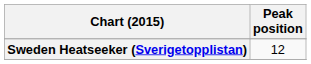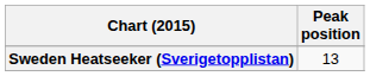 <table class="wikitable sortable plainrowheaders">
 <tr>
 <th>Chart (2015)</th>
 <th>Peak<br>position</th>
 </tr>
 <tr>
 </tr>
 <tr>
 </tr>
 <tr>
 </tr>
 <tr>
 </tr>
 <tr>
 </tr>
 <tr>
 </tr>
 <tr>
 </tr>
 <tr>
 <th scope="row">Sweden Heatseeker (<a href='#'>Sverigetopplistan</a>)</th>
-<td style="text-align:center;">12</td>
+<td style="text-align:center;">13</td>
 </tr>
 <tr>
 </tr>
 <tr>
 </tr>
 <tr>
 </tr>
 <tr>
 </tr>
 <tr>
 </tr>
 <tr>
 </tr>
 <tr>
 </tr>
 <tr>
 </tr>
 <tr>
 </tr>
 </table>
